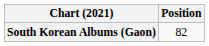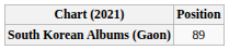 <table class="wikitable plainrowheaders" style="text-align:center">
 <tr>
 <th>Chart (2021)</th>
 <th>Position</th>
 </tr>
 <tr>
 <th scope="row">South Korean Albums (Gaon)</th>
-<td>82</td>
+<td>89</td>
 </tr>
 </table>
